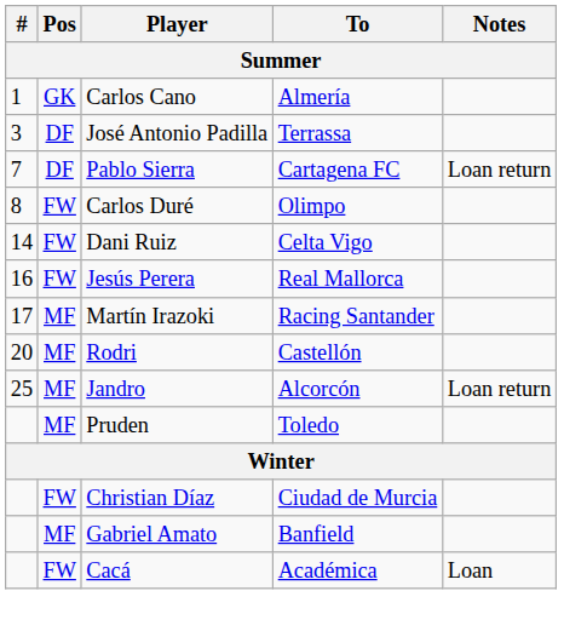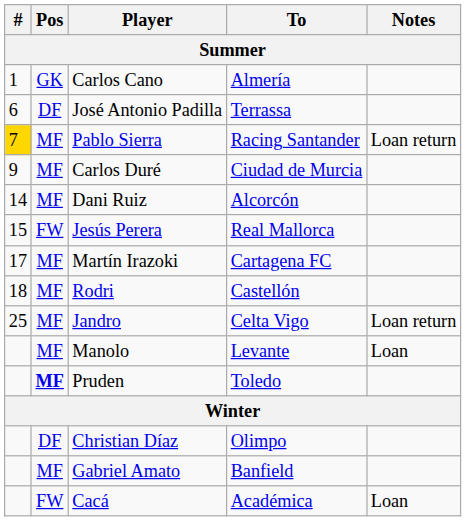 <table class="wikitable" style="font-size:95%; text-align:left;">
 <tr>
 <th>#</th>
 <th>Pos</th>
 <th>Player</th>
 <th>To</th>
 <th>Notes</th>
 </tr>
 <tr>
 <th colspan="5">Summer</th>
 </tr>
 <tr>
 <td>1</td>
 <td align="center"><a href='#'>GK</a></td>
 <td> Carlos Cano</td>
 <td> <a href='#'>Almería</a></td>
 <td></td>
 </tr>
 <tr>
-<td>3</td>
+<td>6</td>
 <td align="center"><a href='#'>DF</a></td>
 <td> José Antonio Padilla</td>
 <td> <a href='#'>Terrassa</a></td>
 <td></td>
 </tr>
 <tr>
-<td>7</td>
-<td align="center"><a href='#'>DF</a></td>
+<td style="background: gold;">7</td>
+<td align="center"><a href='#'>MF</a></td>
 <td> <a href='#'>Pablo Sierra</a></td>
-<td> <a href='#'>Cartagena FC</a></td>
+<td> <a href='#'>Racing Santander</a></td>
 <td>Loan return</td>
 </tr>
 <tr>
-<td>8</td>
-<td align="center"><a href='#'>FW</a></td>
+<td>9</td>
+<td align="center"><a href='#'>MF</a></td>
 <td> Carlos Duré</td>
-<td> <a href='#'>Olimpo</a></td>
+<td> <a href='#'>Ciudad de Murcia</a></td>
 <td></td>
 </tr>
 <tr>
 <td>14</td>
-<td align="center"><a href='#'>FW</a></td>
+<td align="center"><a href='#'>MF</a></td>
 <td> Dani Ruiz</td>
-<td> <a href='#'>Celta Vigo</a></td>
+<td> <a href='#'>Alcorcón</a></td>
 <td></td>
 </tr>
 <tr>
-<td>16</td>
+<td>15</td>
 <td align="center"><a href='#'>FW</a></td>
 <td> <a href='#'>Jesús Perera</a></td>
 <td> <a href='#'>Real Mallorca</a></td>
 <td></td>
 </tr>
 <tr>
 <td>17</td>
 <td align="center"><a href='#'>MF</a></td>
 <td> Martín Irazoki</td>
-<td> <a href='#'>Racing Santander</a></td>
+<td> <a href='#'>Cartagena FC</a></td>
 <td></td>
 </tr>
 <tr>
-<td>20</td>
+<td>18</td>
 <td align="center"><a href='#'>MF</a></td>
 <td> <a href='#'>Rodri</a></td>
 <td> <a href='#'>Castellón</a></td>
 <td></td>
 </tr>
 <tr>
 <td>25</td>
 <td align="center"><a href='#'>MF</a></td>
 <td> <a href='#'>Jandro</a></td>
-<td> <a href='#'>Alcorcón</a></td>
+<td> <a href='#'>Celta Vigo</a></td>
 <td>Loan return</td>
 </tr>
 <tr>
 <td></td>
 <td align="center"><a href='#'>MF</a></td>
+<td> Manolo</td>
+<td> <a href='#'>Levante</a></td>
+<td>Loan</td>
+</tr>
+<tr>
+<td></td>
+<td align="center"><strong><a href='#'>MF</a></strong></td>
 <td> Pruden</td>
 <td> <a href='#'>Toledo</a></td>
 <td></td>
 </tr>
 <tr>
 <th colspan="5">Winter</th>
 </tr>
 <tr>
 <td></td>
-<td align="center"><a href='#'>FW</a></td>
+<td align="center"><a href='#'>DF</a></td>
 <td> <a href='#'>Christian Díaz</a></td>
-<td> <a href='#'>Ciudad de Murcia</a></td>
+<td> <a href='#'>Olimpo</a></td>
 <td></td>
 </tr>
 <tr>
 <td></td>
 <td align="center"><a href='#'>MF</a></td>
 <td> <a href='#'>Gabriel Amato</a></td>
 <td> <a href='#'>Banfield</a></td>
 <td></td>
 </tr>
 <tr>
 <td></td>
 <td align="center"><a href='#'>FW</a></td>
 <td> <a href='#'>Cacá</a></td>
 <td> <a href='#'>Académica</a></td>
 <td>Loan</td>
 </tr>
 </table>
